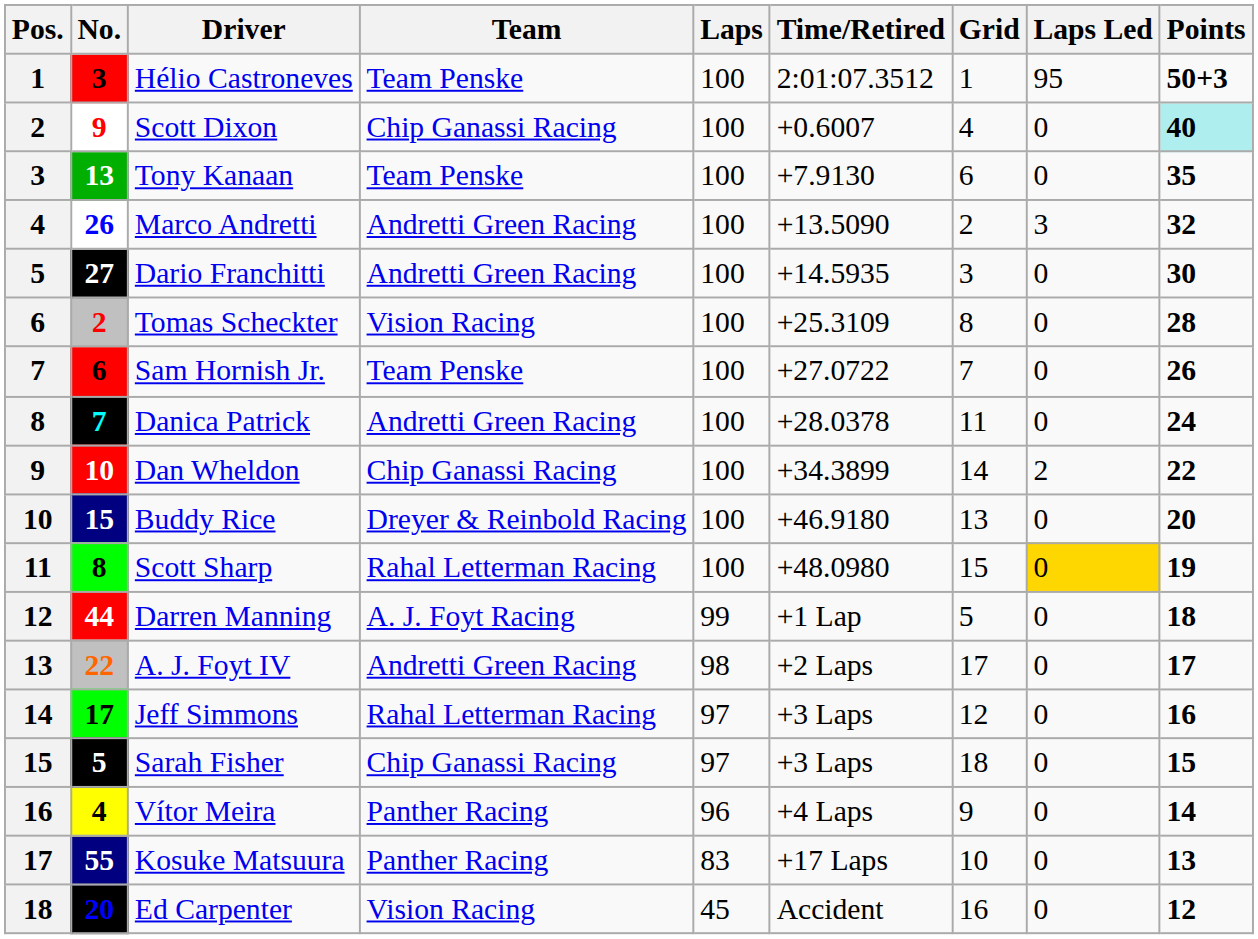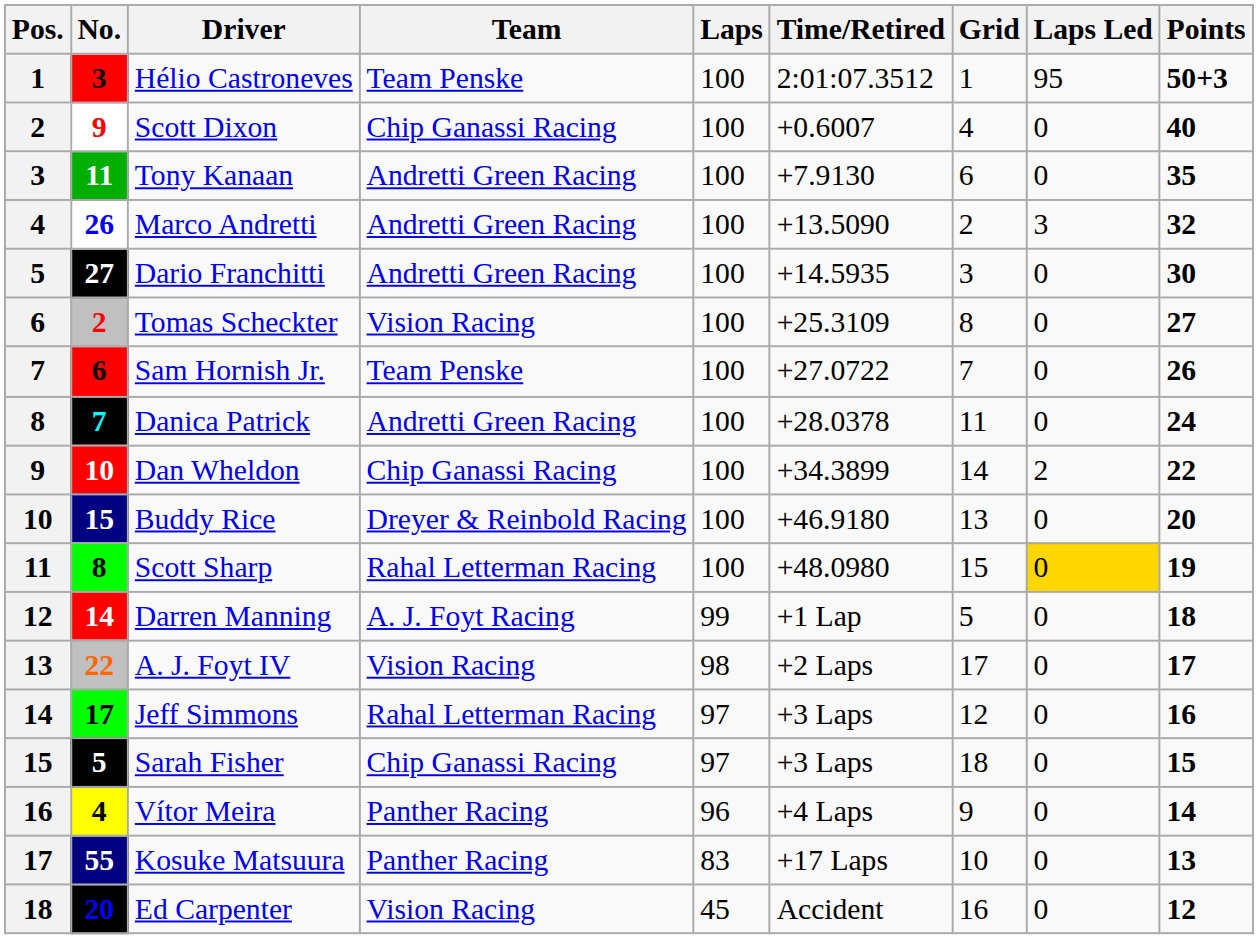 <table class="wikitable" style="font-size:95%;">
 <tr>
 <th>Pos.</th>
 <th>No.</th>
 <th>Driver</th>
 <th>Team</th>
 <th>Laps</th>
 <th>Time/Retired</th>
 <th>Grid</th>
 <th>Laps Led</th>
 <th>Points</th>
 </tr>
 <tr>
 <th>1</th>
 <td style="background:#FF0000; color:black;" align="center"><strong>3</strong></td>
 <td> <a href='#'>Hélio Castroneves</a></td>
 <td><a href='#'>Team Penske</a></td>
 <td>100</td>
 <td>2:01:07.3512</td>
 <td>1</td>
 <td>95</td>
 <td><strong>50+3</strong></td>
 </tr>
 <tr>
 <th>2</th>
 <td style="background:#FFFFFF; color:red;" align=center><strong>9</strong></td>
 <td> <a href='#'>Scott Dixon</a></td>
 <td><a href='#'>Chip Ganassi Racing</a></td>
 <td>100</td>
 <td>+0.6007</td>
 <td>4</td>
 <td>0</td>
-<td style="background: paleturquoise;"><strong>40</strong></td>
+<td><strong>40</strong></td>
 </tr>
 <tr>
 <th>3</th>
-<td style="background:#00AF00; color:white;" align=center><strong>13</strong></td>
+<td style="background:#00AF00; color:white;" align=center><strong>11</strong></td>
 <td> <a href='#'>Tony Kanaan</a></td>
-<td><a href='#'>Team Penske</a></td>
+<td><a href='#'>Andretti Green Racing</a></td>
 <td>100</td>
 <td>+7.9130</td>
 <td>6</td>
 <td>0</td>
 <td><strong>35</strong></td>
 </tr>
 <tr>
 <th>4</th>
 <td style="background:#FFFFFF; color: blue" align=center><strong>26</strong></td>
 <td> <a href='#'>Marco Andretti</a></td>
 <td><a href='#'>Andretti Green Racing</a></td>
 <td>100</td>
 <td>+13.5090</td>
 <td>2</td>
 <td>3</td>
 <td><strong>32</strong></td>
 </tr>
 <tr>
 <th>5</th>
 <td style="background:#000000; color:white;" align=center><strong>27</strong></td>
 <td> <a href='#'>Dario Franchitti</a></td>
 <td><a href='#'>Andretti Green Racing</a></td>
 <td>100</td>
 <td>+14.5935</td>
 <td>3</td>
 <td>0</td>
 <td><strong>30</strong></td>
 </tr>
 <tr>
 <th>6</th>
 <td style="background:#C0C0C0; color:Red;"  align=center><strong>2</strong></td>
 <td> <a href='#'>Tomas Scheckter</a></td>
 <td><a href='#'>Vision Racing</a></td>
 <td>100</td>
 <td>+25.3109</td>
 <td>8</td>
 <td>0</td>
-<td><strong>28</strong></td>
+<td><strong>27</strong></td>
 </tr>
 <tr>
 <th>7</th>
 <td style="background:#FF0000; color:black;" align="center"><strong>6</strong></td>
 <td> <a href='#'>Sam Hornish Jr.</a></td>
 <td><a href='#'>Team Penske</a></td>
 <td>100</td>
 <td>+27.0722</td>
 <td>7</td>
 <td>0</td>
 <td><strong>26</strong></td>
 </tr>
 <tr>
 <th>8</th>
 <td style="background:#000000; color:aqua;" align=center><strong>7</strong></td>
 <td> <a href='#'>Danica Patrick</a></td>
 <td><a href='#'>Andretti Green Racing</a></td>
 <td>100</td>
 <td>+28.0378</td>
 <td>11</td>
 <td>0</td>
 <td><strong>24</strong></td>
 </tr>
 <tr>
 <th>9</th>
 <td style="background:#FF0000; color:white;" align=center><strong>10</strong></td>
 <td> <a href='#'>Dan Wheldon</a></td>
 <td><a href='#'>Chip Ganassi Racing</a></td>
 <td>100</td>
 <td>+34.3899</td>
 <td>14</td>
 <td>2</td>
 <td><strong>22</strong></td>
 </tr>
 <tr>
 <th>10</th>
 <td style="background:#000080; color:white;" align=center><strong>15</strong></td>
 <td> <a href='#'>Buddy Rice</a></td>
 <td><a href='#'>Dreyer & Reinbold Racing</a></td>
 <td>100</td>
 <td>+46.9180</td>
 <td>13</td>
 <td>0</td>
 <td><strong>20</strong></td>
 </tr>
 <tr>
 <th>11</th>
 <td style="background:#00FF00; color:Black;" align=center><strong>8</strong></td>
 <td> <a href='#'>Scott Sharp</a></td>
 <td><a href='#'>Rahal Letterman Racing</a></td>
 <td>100</td>
 <td>+48.0980</td>
 <td>15</td>
 <td style="background: gold;">0</td>
 <td><strong>19</strong></td>
 </tr>
 <tr>
 <th>12</th>
-<td style="background:#ff0000; color:white;" align=center><strong>44</strong></td>
+<td style="background:#ff0000; color:white;" align=center><strong>14</strong></td>
 <td> <a href='#'>Darren Manning</a></td>
 <td><a href='#'>A. J. Foyt Racing</a></td>
 <td>99</td>
 <td>+1 Lap</td>
 <td>5</td>
 <td>0</td>
 <td><strong>18</strong></td>
 </tr>
 <tr>
 <th>13</th>
 <td style="background:#C0C0C0; color:#ff6600" align=center><strong>22</strong></td>
 <td> <a href='#'>A. J. Foyt IV</a></td>
-<td><a href='#'>Andretti Green Racing</a></td>
+<td><a href='#'>Vision Racing</a></td>
 <td>98</td>
 <td>+2 Laps</td>
 <td>17</td>
 <td>0</td>
 <td><strong>17</strong></td>
 </tr>
 <tr>
 <th>14</th>
 <td style="background:#00FF00; color:Black;" align=center><strong>17</strong></td>
 <td> <a href='#'>Jeff Simmons</a></td>
 <td><a href='#'>Rahal Letterman Racing</a></td>
 <td>97</td>
 <td>+3 Laps</td>
 <td>12</td>
 <td>0</td>
 <td><strong>16</strong></td>
 </tr>
 <tr>
 <th>15</th>
 <td style="background:black; color:white;" align=center><strong>5</strong></td>
 <td> <a href='#'>Sarah Fisher</a></td>
 <td><a href='#'>Chip Ganassi Racing</a></td>
 <td>97</td>
 <td>+3 Laps</td>
 <td>18</td>
 <td>0</td>
 <td><strong>15</strong></td>
 </tr>
 <tr>
 <th>16</th>
 <td style="background:#FFFF00; color:Black;" align=center><strong>4</strong></td>
 <td> <a href='#'>Vítor Meira</a></td>
 <td><a href='#'>Panther Racing</a></td>
 <td>96</td>
 <td>+4 Laps</td>
 <td>9</td>
 <td>0</td>
 <td><strong>14</strong></td>
 </tr>
 <tr>
 <th>17</th>
 <td style="background:#000080; color:white;" align=center><strong>55</strong></td>
 <td> <a href='#'>Kosuke Matsuura</a></td>
 <td><a href='#'>Panther Racing</a></td>
 <td>83</td>
 <td>+17 Laps</td>
 <td>10</td>
 <td>0</td>
 <td><strong>13</strong></td>
 </tr>
 <tr>
 <th>18</th>
 <td style="background:black; color:blue;" align=center><strong>20</strong></td>
 <td> <a href='#'>Ed Carpenter</a></td>
 <td><a href='#'>Vision Racing</a></td>
 <td>45</td>
 <td>Accident</td>
 <td>16</td>
 <td>0</td>
 <td><strong>12</strong></td>
 </tr>
 </table>
